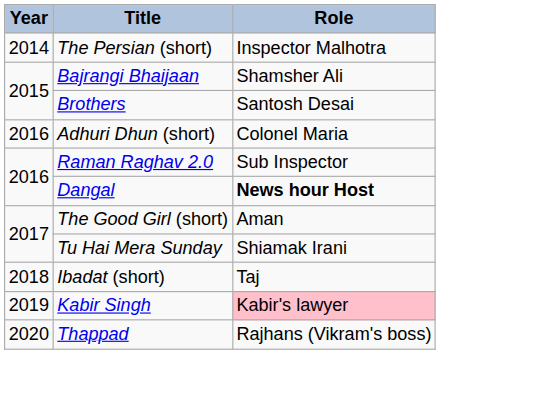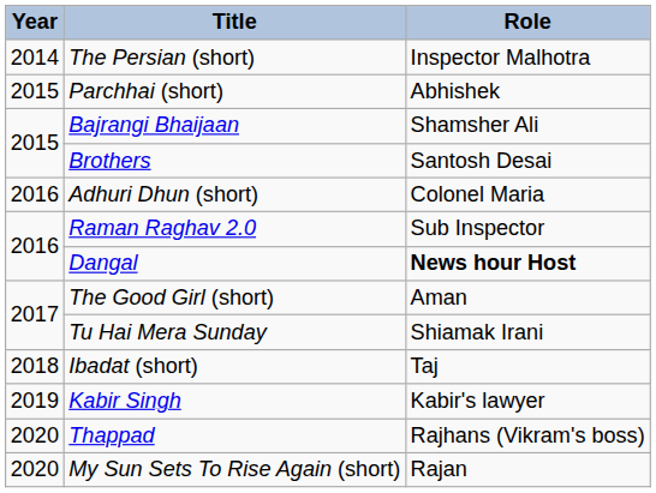 <table class="wikitable">
 <tr>
 <th style="background:#B0C4DE;">Year</th>
 <th style="background:#B0C4DE;">Title</th>
 <th style="background:#B0C4DE;">Role</th>
 </tr>
 <tr>
 <td>2014</td>
 <td><em>The Persian</em> (short)</td>
 <td>Inspector Malhotra</td>
+</tr>
+<tr>
+<td>2015</td>
+<td><em>Parchhai</em> (short)</td>
+<td>Abhishek</td>
 </tr>
 <tr>
 <td rowspan="2">2015</td>
 <td><em><a href='#'>Bajrangi Bhaijaan</a></em></td>
 <td>Shamsher Ali</td>
 </tr>
 <tr>
 <td><em><a href='#'>Brothers</a></em></td>
 <td>Santosh Desai</td>
 </tr>
 <tr>
 <td>2016</td>
 <td><em>Adhuri Dhun</em> (short)</td>
 <td>Colonel Maria</td>
 </tr>
 <tr>
 <td rowspan="2">2016</td>
 <td><em><a href='#'>Raman Raghav 2.0</a></em></td>
 <td>Sub Inspector</td>
 </tr>
 <tr>
 <td><em><a href='#'>Dangal</a></em></td>
 <td><strong>News hour Host</strong></td>
 </tr>
 <tr>
 <td rowspan="2">2017</td>
 <td><em>The Good Girl</em> (short)</td>
 <td>Aman</td>
 </tr>
 <tr>
 <td><em>Tu Hai Mera Sunday</em></td>
 <td>Shiamak Irani</td>
 </tr>
 <tr>
 <td rowspan="1">2018</td>
 <td><em>Ibadat</em> (short)</td>
 <td>Taj</td>
 </tr>
 <tr>
 <td rowspan="1">2019</td>
 <td><em><a href='#'>Kabir Singh</a></em></td>
-<td style="background: pink;">Kabir's lawyer</td>
+<td>Kabir's lawyer</td>
 </tr>
 <tr>
 <td rowspan="1">2020</td>
 <td><em><a href='#'>Thappad</a></em></td>
 <td>Rajhans (Vikram's boss)</td>
 </tr>
+<tr>
+<td>2020</td>
+<td><em>My Sun Sets To Rise Again</em> (short)</td>
+<td>Rajan</td>
+</tr>
 </table>
